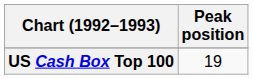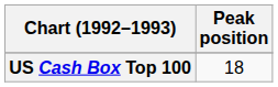 <table class="wikitable sortable plainrowheaders" style="text-align:center">
 <tr>
 <th>Chart (1992–1993)</th>
 <th>Peak<br>position</th>
 </tr>
 <tr>
 </tr>
 <tr>
 </tr>
 <tr>
 </tr>
 <tr>
 </tr>
 <tr>
 </tr>
 <tr>
 </tr>
 <tr>
 <th scope="row">US <em><a href='#'>Cash Box</a></em> Top 100</th>
-<td>19</td>
+<td>18</td>
 </tr>
 </table>
